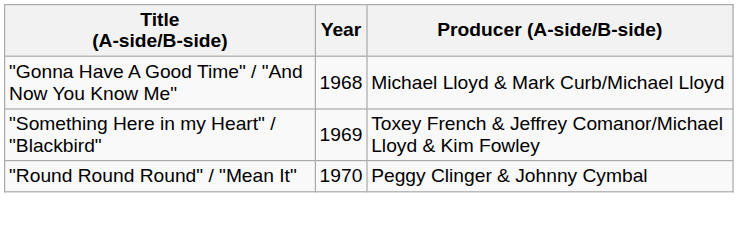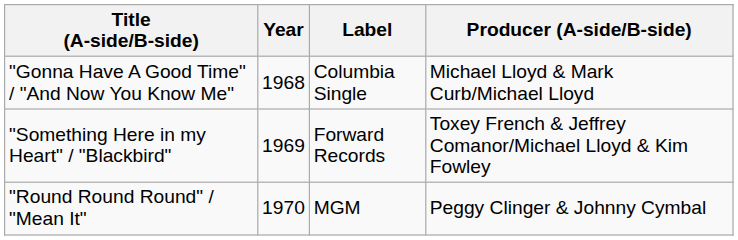 <table class="wikitable">
 <tr>
 <th>Title<br>(A-side/B-side)</th>
 <th>Year</th>
+<th>Label</th>
 <th>Producer (A-side/B-side)</th>
 </tr>
 <tr>
 <td>"Gonna Have A Good Time" / "And Now You Know Me"</td>
 <td>1968</td>
+<td>Columbia Single</td>
 <td>Michael Lloyd & Mark Curb/Michael Lloyd</td>
 </tr>
 <tr>
 <td>"Something Here in my Heart" / "Blackbird"</td>
 <td>1969</td>
+<td>Forward Records</td>
 <td>Toxey French & Jeffrey Comanor/Michael Lloyd & Kim Fowley</td>
 </tr>
 <tr>
 <td>"Round Round Round" / "Mean It"</td>
 <td>1970</td>
+<td>MGM</td>
 <td>Peggy Clinger & Johnny Cymbal</td>
 </tr>
 </table>
